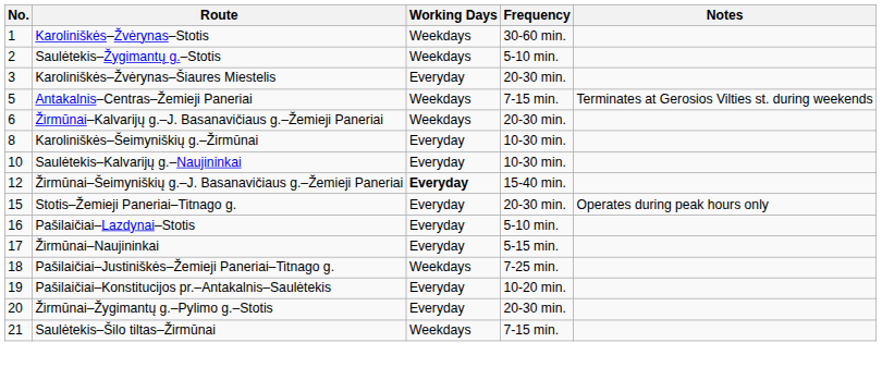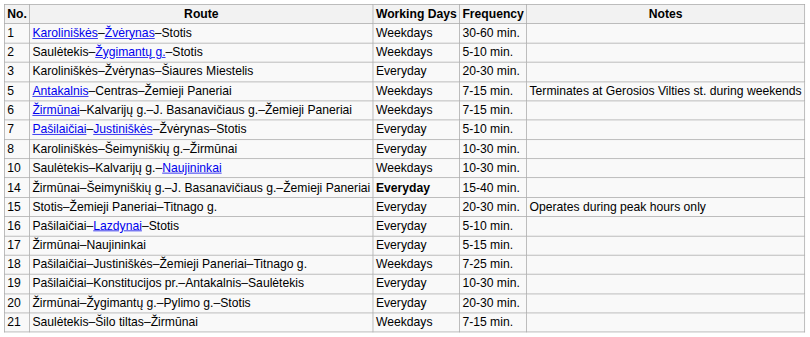 <table class="wikitable">
 <tr>
 <th>No.</th>
 <th>Route</th>
 <th>Working Days</th>
 <th>Frequency</th>
 <th>Notes</th>
 </tr>
 <tr>
 <td>1</td>
 <td><a href='#'>Karoliniškės</a>–<a href='#'>Žvėrynas</a>–Stotis</td>
 <td>Weekdays</td>
 <td>30-60 min.</td>
 <td></td>
 </tr>
 <tr>
 <td>2</td>
 <td>Saulėtekis–<a href='#'>Žygimantų g.</a>–Stotis</td>
 <td>Weekdays</td>
 <td>5-10 min.</td>
 <td></td>
 </tr>
 <tr>
 <td>3</td>
 <td>Karoliniškės–Žvėrynas–Šiaures Miestelis</td>
 <td>Everyday</td>
 <td>20-30 min.</td>
 <td></td>
 </tr>
 <tr>
 <td>5</td>
 <td><a href='#'>Antakalnis</a>–Centras–Žemieji Paneriai</td>
 <td>Weekdays</td>
 <td>7-15 min.</td>
 <td>Terminates at Gerosios Vilties st. during weekends</td>
 </tr>
 <tr>
 <td>6</td>
 <td><a href='#'>Žirmūnai</a>–Kalvarijų g.–J. Basanavičiaus g.–Žemieji Paneriai</td>
 <td>Weekdays</td>
-<td>20-30 min.</td>
+<td>7-15 min.</td>
+<td></td>
+</tr>
+<tr>
+<td>7</td>
+<td><a href='#'>Pašilaičiai</a>–<a href='#'>Justiniškės</a>–Žvėrynas–Stotis</td>
+<td>Everyday</td>
+<td>5-10 min.</td>
 <td></td>
 </tr>
 <tr>
 <td>8</td>
 <td>Karoliniškės–Šeimyniškių g.–Žirmūnai</td>
 <td>Everyday</td>
 <td>10-30 min.</td>
 <td></td>
 </tr>
 <tr>
 <td>10</td>
 <td>Saulėtekis–Kalvarijų g.–<a href='#'>Naujininkai</a></td>
-<td>Everyday</td>
+<td>Weekdays</td>
 <td>10-30 min.</td>
 <td></td>
 </tr>
 <tr>
-<td>12</td>
+<td>14</td>
 <td>Žirmūnai–Šeimyniškių g.–J. Basanavičiaus g.–Žemieji Paneriai</td>
 <td><strong>Everyday</strong></td>
 <td>15-40 min.</td>
 <td></td>
 </tr>
 <tr>
 <td>15</td>
 <td>Stotis–Žemieji Paneriai–Titnago g.</td>
 <td>Everyday</td>
 <td>20-30 min.</td>
 <td>Operates during peak hours only</td>
 </tr>
 <tr>
 <td>16</td>
 <td>Pašilaičiai–<a href='#'>Lazdynai</a>–Stotis</td>
 <td>Everyday</td>
 <td>5-10 min.</td>
 <td></td>
 </tr>
 <tr>
 <td>17</td>
 <td>Žirmūnai–Naujininkai</td>
 <td>Everyday</td>
 <td>5-15 min.</td>
 <td></td>
 </tr>
 <tr>
 <td>18</td>
 <td>Pašilaičiai–Justiniškės–Žemieji Paneriai–Titnago g.</td>
 <td>Weekdays</td>
 <td>7-25 min.</td>
 <td></td>
 </tr>
 <tr>
 <td>19</td>
 <td>Pašilaičiai–Konstitucijos pr.–Antakalnis–Saulėtekis</td>
 <td>Everyday</td>
-<td>10-20 min.</td>
+<td>10-30 min.</td>
 <td></td>
 </tr>
 <tr>
 <td>20</td>
 <td>Žirmūnai–Žygimantų g.–Pylimo g.–Stotis</td>
 <td>Everyday</td>
 <td>20-30 min.</td>
 <td></td>
 </tr>
 <tr>
 <td>21</td>
 <td>Saulėtekis–Šilo tiltas–Žirmūnai</td>
 <td>Weekdays</td>
 <td>7-15 min.</td>
 <td></td>
 </tr>
 </table>
